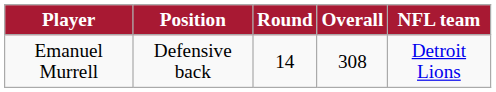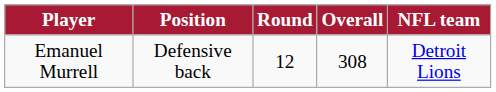 <table class="wikitable" width="65%">
 <tr align="center" style="background:#A81933;color:#FFFFFF;">
 <td><strong>Player</strong></td>
 <td><strong>Position</strong></td>
 <td><strong>Round</strong></td>
 <td><strong>Overall</strong></td>
 <td><strong>NFL team</strong></td>
 </tr>
 <tr align="center" bgcolor="">
 <td>Emanuel Murrell</td>
 <td>Defensive back</td>
-<td>14</td>
+<td>12</td>
 <td>308</td>
 <td><a href='#'>Detroit Lions</a></td>
 </tr>
 </table>
